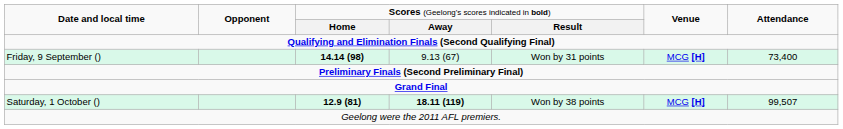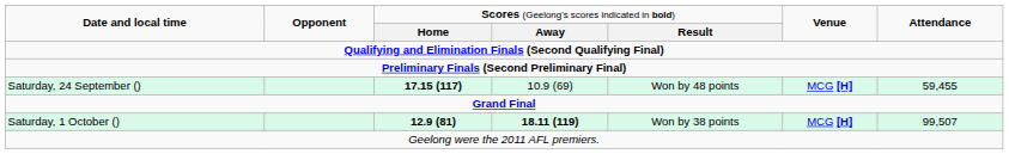 <table class="wikitable" style="font-size:90%; text-align:center; width: 100%; margin-left: auto; margin-right: auto;">
 <tr>
 <td rowspan=2><strong>Date and local time</strong></td>
 <td rowspan=2><strong>Opponent</strong></td>
 <td colspan=3><strong>Scores</strong> <small>(Geelong's scores indicated in <strong>bold</strong>)</small></td>
 <td rowspan=2><strong>Venue</strong></td>
 <td rowspan=2><strong>Attendance</strong></td>
 </tr>
 <tr>
 <th>Home</th>
 <th>Away</th>
 <th>Result</th>
 </tr>
 <tr>
 <td colspan=7><strong><a href='#'>Qualifying and Elimination Finals</a> (Second Qualifying Final)</strong></td>
 </tr>
-<tr style="background:#d9f9e9;">
-<td align=left>Friday, 9 September ()</td>
-<td align=left></td>
-<td><strong>14.14 (98)</strong></td>
-<td>9.13 (67)</td>
-<td>Won by 31 points</td>
-<td><a href='#'>MCG</a> <span></span><a href='#'><strong>[H]</strong></a></td>
-<td>73,400</td>
-</tr>
 <tr>
 <td colspan=7><strong><a href='#'>Preliminary Finals</a> (Second Preliminary Final)</strong></td>
+</tr>
+<tr style="background:#d9f9e9;">
+<td align=left>Saturday, 24 September ()</td>
+<td align=left></td>
+<td><strong>17.15 (117)</strong></td>
+<td>10.9 (69)</td>
+<td>Won by 48 points</td>
+<td><a href='#'>MCG</a> <span></span><a href='#'><strong>[H]</strong></a></td>
+<td>59,455</td>
 </tr>
 <tr>
 <td colspan=7><strong><a href='#'>Grand Final</a></strong></td>
 </tr>
 <tr style="background:#d9f9e9;">
 <td align=left>Saturday, 1 October ()</td>
 <td align=left></td>
 <td><strong>12.9 (81)</strong></td>
 <td><strong>18.11 (119)</strong></td>
 <td>Won by 38 points</td>
 <td><a href='#'>MCG</a> <span></span><a href='#'><strong>[H]</strong></a></td>
 <td>99,507</td>
 </tr>
 <tr>
 <td colspan=7><em>Geelong were the 2011 AFL premiers.</em></td>
 </tr>
 </table>
